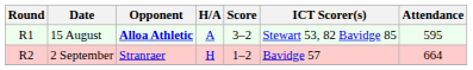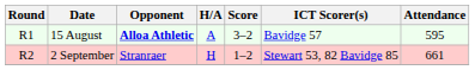 <table class="wikitable" style="text-align:center">
 <tr>
 <th>Round</th>
 <th>Date</th>
 <th>Opponent</th>
 <th>H/A</th>
 <th>Score</th>
 <th>ICT Scorer(s)</th>
 <th>Attendance</th>
 </tr>
 <tr bgcolor=#EEFFEE>
 <td>R1</td>
 <td align=left>15 August</td>
 <td align=left><strong><a href='#'>Alloa Athletic</a></strong></td>
 <td><a href='#'>A</a></td>
 <td>3–2</td>
-<td align=left><a href='#'>Stewart</a> 53, 82 <a href='#'>Bavidge</a> 85</td>
+<td align=left><a href='#'>Bavidge</a> 57</td>
 <td>595</td>
 </tr>
 <tr bgcolor=#FFCCCC>
 <td>R2</td>
 <td align=left>2 September</td>
 <td align=left><a href='#'>Stranraer</a></td>
 <td><a href='#'>H</a></td>
 <td>1–2</td>
-<td align=left><a href='#'>Bavidge</a> 57</td>
-<td>664</td>
+<td align=left><a href='#'>Stewart</a> 53, 82 <a href='#'>Bavidge</a> 85</td>
+<td>661</td>
 </tr>
 <tr>
 </tr>
 </table>
